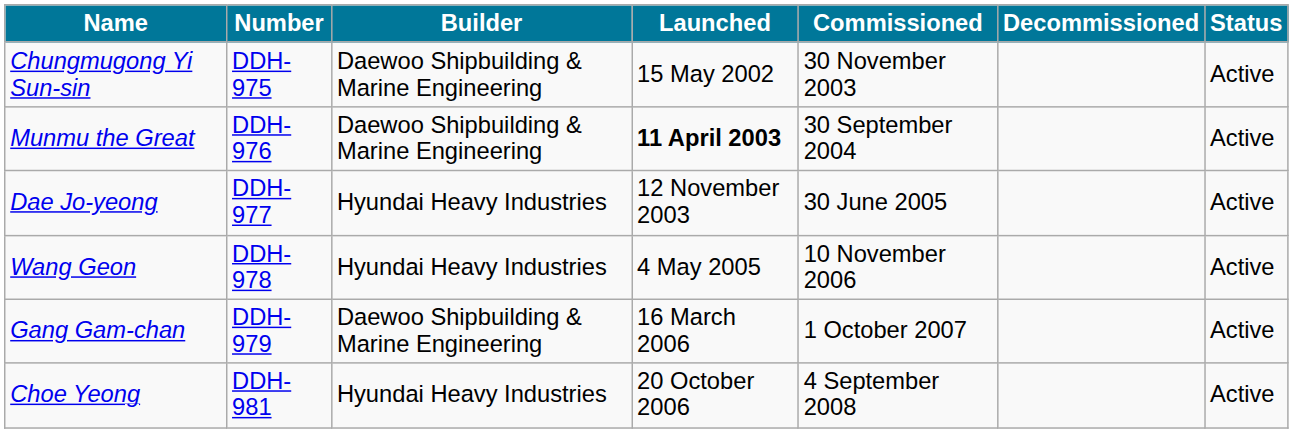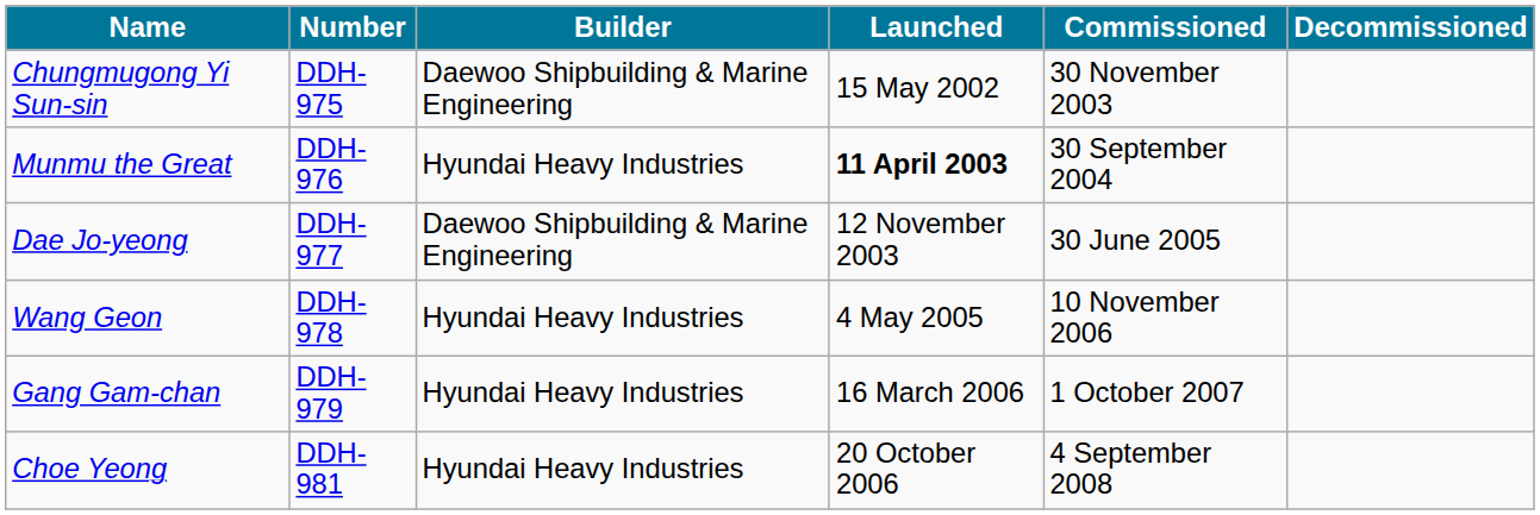 <table class="wikitable">
 <tr>
 <th style="background:#079;color:#fff;">Name</th>
 <th style="background:#079;color:#fff;">Number</th>
 <th style="background:#079;color:#fff;">Builder</th>
 <th style="background:#079;color:#fff;">Launched</th>
 <th style="background:#079;color:#fff;">Commissioned</th>
 <th style="background:#079;color:#fff;">Decommissioned</th>
-<th style="background:#079;color:#fff;">Status</th>
 </tr>
 <tr>
 <td><em><a href='#'>Chungmugong Yi Sun-sin</a></em></td>
 <td><a href='#'>DDH-975</a></td>
 <td>Daewoo Shipbuilding & Marine Engineering</td>
 <td>15 May 2002</td>
 <td>30 November 2003</td>
 <td></td>
-<td>Active</td>
 </tr>
 <tr>
 <td><em><a href='#'>Munmu the Great</a></em></td>
 <td><a href='#'>DDH-976</a></td>
-<td>Daewoo Shipbuilding & Marine Engineering</td>
+<td>Hyundai Heavy Industries</td>
 <td><strong>11 April 2003</strong></td>
 <td>30 September 2004</td>
 <td></td>
-<td>Active</td>
 </tr>
 <tr>
 <td><em><a href='#'>Dae Jo-yeong</a></em></td>
 <td><a href='#'>DDH-977</a></td>
-<td>Hyundai Heavy Industries</td>
+<td>Daewoo Shipbuilding & Marine Engineering</td>
 <td>12 November 2003</td>
 <td>30 June 2005</td>
 <td></td>
-<td>Active</td>
 </tr>
 <tr>
 <td><em><a href='#'>Wang Geon</a></em></td>
 <td><a href='#'>DDH-978</a></td>
 <td>Hyundai Heavy Industries</td>
 <td>4 May 2005</td>
 <td>10 November 2006</td>
 <td></td>
-<td>Active</td>
 </tr>
 <tr>
 <td><em><a href='#'>Gang Gam-chan</a></em></td>
 <td><a href='#'>DDH-979</a></td>
-<td>Daewoo Shipbuilding & Marine Engineering</td>
+<td>Hyundai Heavy Industries</td>
 <td>16 March 2006</td>
 <td>1 October 2007</td>
 <td></td>
-<td>Active</td>
 </tr>
 <tr>
 <td><em><a href='#'>Choe Yeong</a></em></td>
 <td><a href='#'>DDH-981</a></td>
 <td>Hyundai Heavy Industries</td>
 <td>20 October 2006</td>
 <td>4 September 2008</td>
 <td></td>
-<td>Active</td>
 </tr>
 </table>
